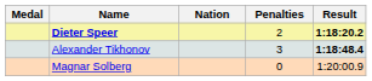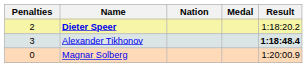 <table class=wikitable style="border:1px solid #AAAAAA;font-size:90%">
 <tr bgcolor="#E4E4E4">
-<th style="border-bottom:1px solid #AAAAAA" width=50>Medal</th>
+<th style="border-bottom:1px solid #AAAAAA" width=80>Penalties</th>
 <th style="border-bottom:1px solid #AAAAAA" width=160>Name</th>
 <th style="border-bottom:1px solid #AAAAAA" width=80>Nation</th>
-<th style="border-bottom:1px solid #AAAAAA" width=80>Penalties</th>
+<th style="border-bottom:1px solid #AAAAAA" width=50>Medal</th>
 <th style="border-bottom:1px solid #AAAAAA" width=60>Result</th>
 </tr>
 <tr bgcolor="#F7F6A8">
-<td align="center"></td>
+<td align="center">2</td>
 <td><strong><a href='#'>Dieter Speer</a></strong></td>
 <td align="center"></td>
-<td align="center">2</td>
-<td align="right"><strong>1:18:20.2</strong></td>
+<td align="center"></td>
+<td align="right">1:18:20.2</td>
 </tr>
 <tr bgcolor="#DCE5E5">
-<td align="center"></td>
+<td align="center">3</td>
 <td><a href='#'>Alexander Tikhonov</a></td>
 <td align="center"></td>
-<td align="center">3</td>
+<td align="center"></td>
 <td align="right"><strong>1:18:48.4</strong></td>
 </tr>
 <tr bgcolor="#FFDAB9">
-<td align="center"></td>
+<td align="center">0</td>
 <td><a href='#'>Magnar Solberg</a></td>
 <td align="center"></td>
-<td align="center">0</td>
+<td align="center"></td>
 <td align="right">1:20:00.9</td>
 </tr>
 </table>
